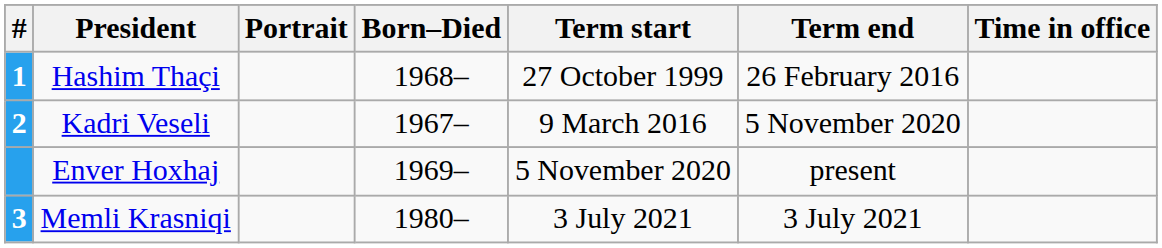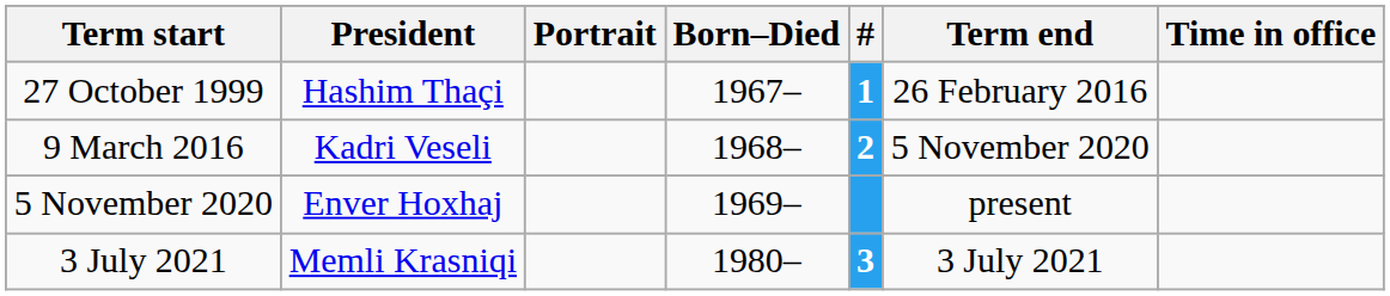 <table class="wikitable" style="text-align:center">
 <tr ->
-<th>#</th>
+<th>Term start</th>
 <th>President</th>
 <th>Portrait</th>
 <th>Born–Died</th>
-<th>Term start</th>
+<th>#</th>
 <th>Term end</th>
 <th>Time in office</th>
 </tr>
 <tr ->
-<th style="background:#27A1ED; color:white;">1</th>
+<td>27 October 1999</td>
 <td><a href='#'>Hashim Thaçi</a></td>
 <td></td>
-<td>1968–</td>
-<td>27 October 1999</td>
+<td>1967–</td>
+<th style="background:#27A1ED; color:white;">1</th>
 <td>26 February 2016</td>
 <td></td>
 </tr>
 <tr ->
-<th style="background:#27A1ED; color:white;">2</th>
+<td>9 March 2016</td>
 <td><a href='#'>Kadri Veseli</a></td>
 <td></td>
-<td>1967–</td>
-<td>9 March 2016</td>
+<td>1968–</td>
+<th style="background:#27A1ED; color:white;">2</th>
 <td>5 November 2020</td>
 <td></td>
 </tr>
 <tr ->
-<th style="background:#27A1ED; color:white;"></th>
+<td>5 November 2020</td>
 <td><a href='#'>Enver Hoxhaj</a></td>
 <td></td>
 <td>1969–</td>
-<td>5 November 2020</td>
+<th style="background:#27A1ED; color:white;"></th>
 <td>present</td>
 <td></td>
 </tr>
 <tr ->
-<th style="background:#27A1ED; color:white;">3</th>
+<td>3 July 2021</td>
 <td><a href='#'>Memli Krasniqi</a></td>
 <td></td>
 <td>1980–</td>
-<td>3 July 2021</td>
+<th style="background:#27A1ED; color:white;">3</th>
 <td>3 July 2021</td>
 <td></td>
 </tr>
 </table>
